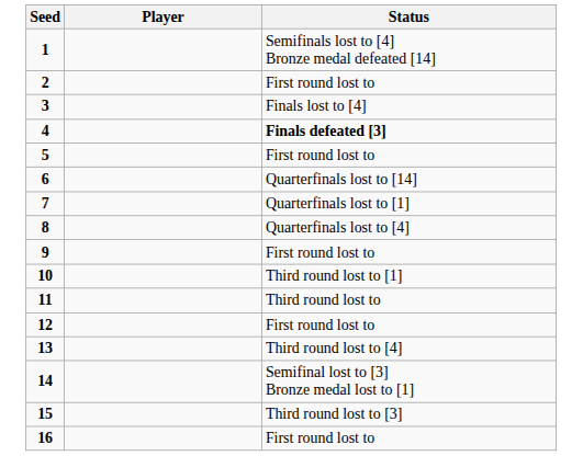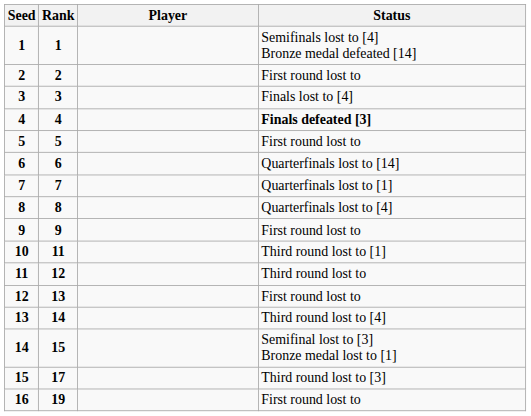 <table class="wikitable sortable" style="margin:1em auto;">
 <tr>
 <th>Seed</th>
+<th>Rank</th>
 <th width=200>Player</th>
 <th width=300>Status</th>
 </tr>
 <tr>
+<td align=center><strong>1</strong></td>
 <td align=center><strong>1</strong></td>
 <td> </td>
 <td>Semifinals lost to  [4] <br>Bronze medal defeated  [14]</td>
 </tr>
 <tr>
 <td align=center><strong>2</strong></td>
+<td align=center><strong>2</strong></td>
 <td></td>
 <td>First round lost to </td>
 </tr>
 <tr>
+<td align=center><strong>3</strong></td>
 <td align=center><strong>3</strong></td>
 <td> </td>
 <td>Finals lost to  [4]</td>
 </tr>
 <tr>
 <td align=center><strong>4</strong></td>
+<td align=center><strong>4</strong></td>
 <td><strong> </strong></td>
 <td><strong>Finals defeated  [3]</strong></td>
 </tr>
 <tr>
+<td align=center><strong>5</strong></td>
 <td align=center><strong>5</strong></td>
 <td></td>
 <td>First round lost to </td>
 </tr>
 <tr>
 <td align=center><strong>6</strong></td>
+<td align=center><strong>6</strong></td>
 <td></td>
 <td>Quarterfinals lost to  [14]</td>
 </tr>
 <tr>
+<td align=center><strong>7</strong></td>
 <td align=center><strong>7</strong></td>
 <td></td>
 <td>Quarterfinals lost to  [1]</td>
 </tr>
 <tr>
 <td align=center><strong>8</strong></td>
+<td align=center><strong>8</strong></td>
 <td></td>
 <td>Quarterfinals lost to  [4]</td>
 </tr>
 <tr>
+<td align=center><strong>9</strong></td>
 <td align=center><strong>9</strong></td>
 <td></td>
 <td>First round lost to </td>
 </tr>
 <tr>
 <td align=center><strong>10</strong></td>
+<td align=center><strong>11</strong></td>
 <td></td>
 <td>Third round lost to  [1]</td>
 </tr>
 <tr>
 <td align=center><strong>11</strong></td>
+<td align=center><strong>12</strong></td>
 <td></td>
 <td>Third round lost to </td>
 </tr>
 <tr>
 <td align=center><strong>12</strong></td>
+<td align=center><strong>13</strong></td>
 <td></td>
 <td>First round lost to </td>
 </tr>
 <tr>
 <td align=center><strong>13</strong></td>
+<td align=center><strong>14</strong></td>
 <td></td>
 <td>Third round lost to  [4]</td>
 </tr>
 <tr>
 <td align=center><strong>14</strong></td>
+<td align=center><strong>15</strong></td>
 <td></td>
 <td>Semifinal lost to  [3]<br>Bronze medal lost to  [1]</td>
 </tr>
 <tr>
 <td align=center><strong>15</strong></td>
+<td align=center><strong>17</strong></td>
 <td></td>
 <td>Third round lost to  [3]</td>
 </tr>
 <tr>
 <td align=center><strong>16</strong></td>
+<td align=center><strong>19</strong></td>
 <td></td>
 <td>First round lost to </td>
 </tr>
 </table>
